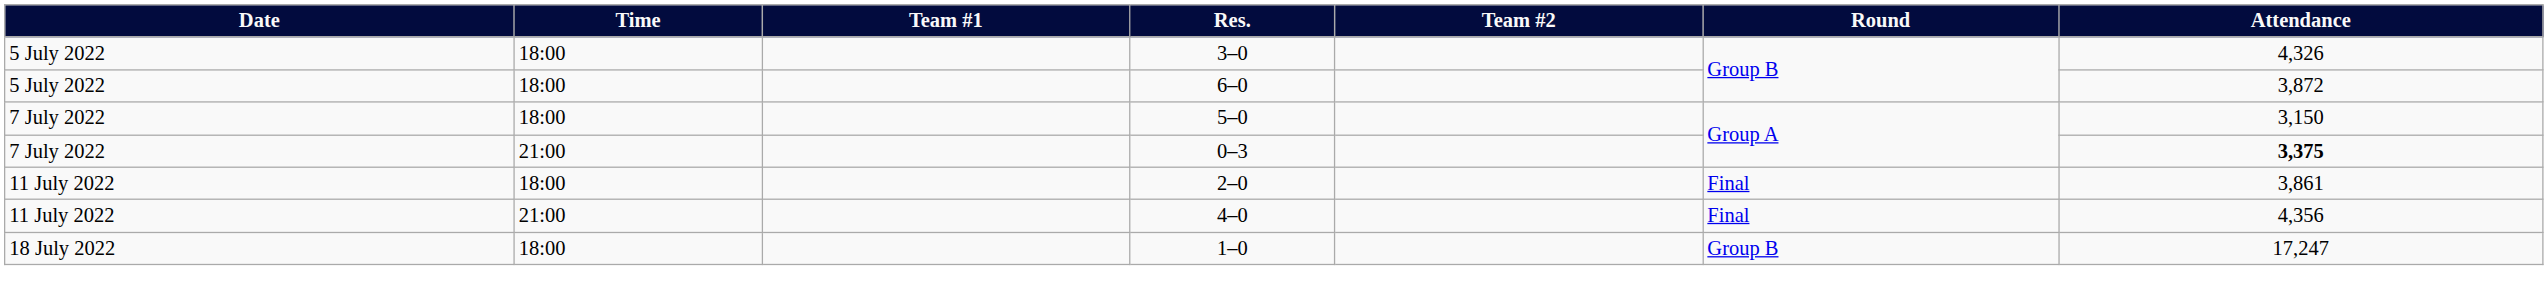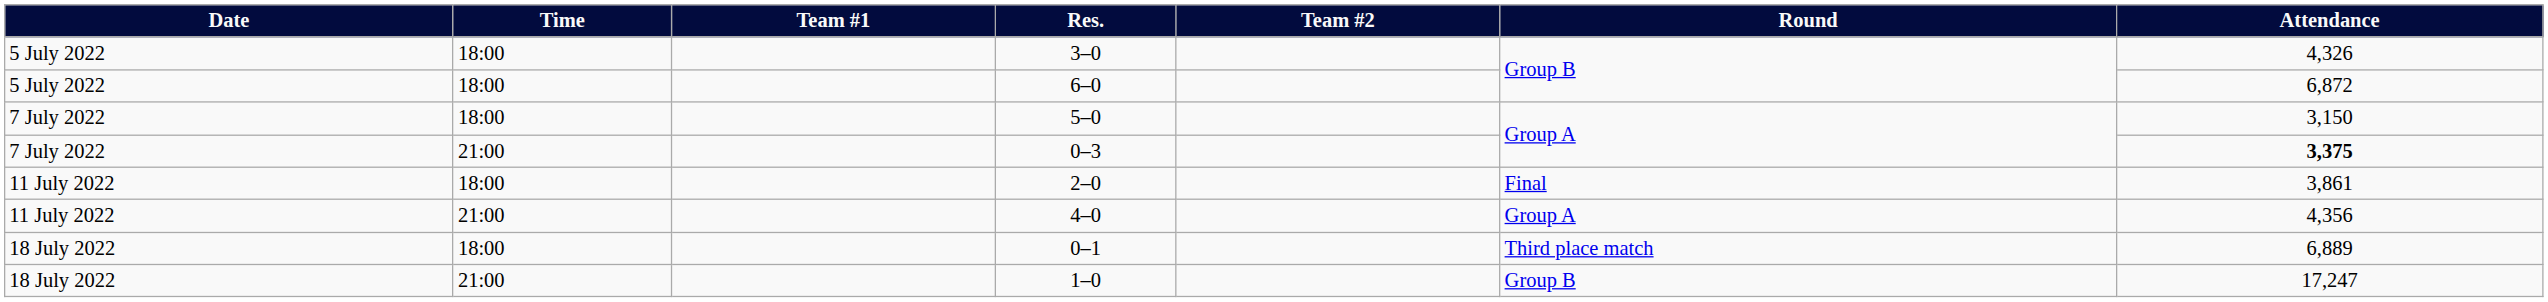 <table class="wikitable" style="text-align:left; width:100%;">
 <tr>
 <th style="color:#f9f9f9; background:#020B3E;">Date</th>
 <th style="color:#f9f9f9; background:#020B3E;">Time</th>
 <th style="color:#f9f9f9; background:#020B3E;">Team #1</th>
 <th style="color:#f9f9f9; background:#020B3E;">Res.</th>
 <th style="color:#f9f9f9; background:#020B3E;">Team #2</th>
 <th style="color:#f9f9f9; background:#020B3E;">Round</th>
 <th style="color:#f9f9f9; background:#020B3E;">Attendance</th>
 </tr>
 <tr>
 <td>5 July 2022</td>
 <td>18:00</td>
 <td></td>
 <td style="text-align:center;">3–0</td>
 <td></td>
 <td rowspan="2"><a href='#'>Group B</a></td>
 <td style="text-align:center;">4,326</td>
 </tr>
 <tr>
 <td>5 July 2022</td>
 <td>18:00</td>
 <td></td>
 <td style="text-align:center;">6–0</td>
 <td></td>
-<td style="text-align:center;">3,872</td>
+<td style="text-align:center;">6,872</td>
 </tr>
 <tr>
 <td>7 July 2022</td>
 <td>18:00</td>
 <td></td>
 <td style="text-align:center;">5–0</td>
 <td></td>
 <td rowspan="2"><a href='#'>Group A</a></td>
 <td style="text-align:center;">3,150</td>
 </tr>
 <tr>
 <td>7 July 2022</td>
 <td>21:00</td>
 <td></td>
 <td style="text-align:center;">0–3</td>
 <td></td>
 <td style="text-align:center;"><strong>3,375</strong></td>
 </tr>
 <tr>
 <td>11 July 2022</td>
 <td>18:00</td>
 <td></td>
 <td style="text-align:center;">2–0</td>
 <td></td>
 <td><a href='#'>Final</a></td>
 <td style="text-align:center;">3,861</td>
 </tr>
 <tr>
 <td>11 July 2022</td>
 <td>21:00</td>
 <td></td>
 <td style="text-align:center;">4–0</td>
 <td></td>
-<td><a href='#'>Final</a></td>
+<td><a href='#'>Group A</a></td>
 <td style="text-align:center;">4,356</td>
 </tr>
 <tr>
 <td>18 July 2022</td>
 <td>18:00</td>
+<td></td>
+<td style="text-align:center;">0–1</td>
+<td></td>
+<td><a href='#'>Third place match</a></td>
+<td style="text-align:center;">6,889</td>
+</tr>
+<tr>
+<td>18 July 2022</td>
+<td>21:00</td>
 <td></td>
 <td style="text-align:center;">1–0</td>
 <td></td>
 <td><a href='#'>Group B</a></td>
 <td style="text-align:center;">17,247</td>
 </tr>
 </table>
